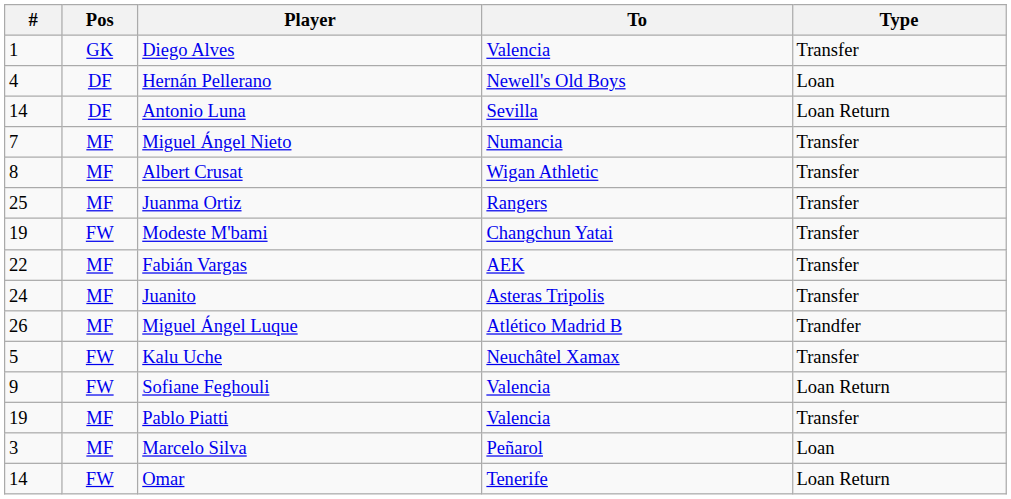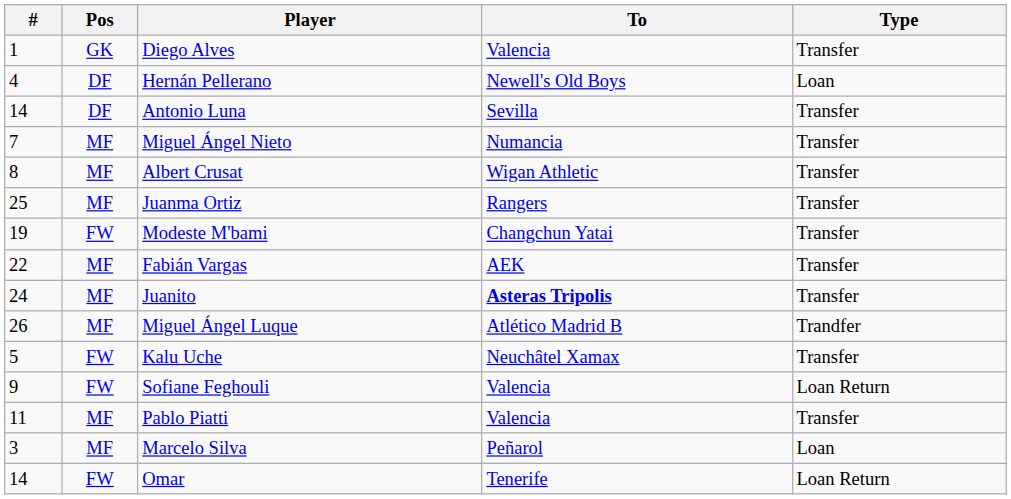 <table class="wikitable" style="width:65%; font-size:95%; text-align:left;">
 <tr>
 <th><strong>#</strong></th>
 <th><strong>Pos</strong></th>
 <th><strong>Player</strong></th>
 <th><strong>To</strong></th>
 <th><strong>Type</strong></th>
 </tr>
 <tr>
 <td>1</td>
 <td style="text-align:center;"><a href='#'>GK</a></td>
 <td> <a href='#'>Diego Alves</a></td>
 <td> <a href='#'>Valencia</a></td>
 <td>Transfer</td>
 </tr>
 <tr>
 <td>4</td>
 <td style="text-align:center;"><a href='#'>DF</a></td>
 <td> <a href='#'>Hernán Pellerano</a></td>
 <td> <a href='#'>Newell's Old Boys</a></td>
 <td>Loan</td>
 </tr>
 <tr>
 <td>14</td>
 <td style="text-align:center;"><a href='#'>DF</a></td>
 <td> <a href='#'>Antonio Luna</a></td>
 <td> <a href='#'>Sevilla</a></td>
-<td>Loan Return</td>
+<td>Transfer</td>
 </tr>
 <tr>
 <td>7</td>
 <td style="text-align:center;"><a href='#'>MF</a></td>
 <td> <a href='#'>Miguel Ángel Nieto</a></td>
 <td> <a href='#'>Numancia</a></td>
 <td>Transfer</td>
 </tr>
 <tr>
 <td>8</td>
 <td style="text-align:center;"><a href='#'>MF</a></td>
 <td> <a href='#'>Albert Crusat</a></td>
 <td> <a href='#'>Wigan Athletic</a></td>
 <td>Transfer</td>
 </tr>
 <tr>
 <td>25</td>
 <td style="text-align:center;"><a href='#'>MF</a></td>
 <td> <a href='#'>Juanma Ortiz</a></td>
 <td> <a href='#'>Rangers</a></td>
 <td>Transfer</td>
 </tr>
 <tr>
 <td>19</td>
 <td style="text-align:center;"><a href='#'>FW</a></td>
 <td> <a href='#'>Modeste M'bami</a></td>
 <td> <a href='#'>Changchun Yatai</a></td>
 <td>Transfer</td>
 </tr>
 <tr>
 <td>22</td>
 <td style="text-align:center;"><a href='#'>MF</a></td>
 <td> <a href='#'>Fabián Vargas</a></td>
 <td> <a href='#'>AEK</a></td>
 <td>Transfer</td>
 </tr>
 <tr>
 <td>24</td>
 <td style="text-align:center;"><a href='#'>MF</a></td>
 <td> <a href='#'>Juanito</a></td>
-<td> <a href='#'>Asteras Tripolis</a></td>
+<td><strong> <a href='#'>Asteras Tripolis</a></strong></td>
 <td>Transfer</td>
 </tr>
 <tr>
 <td>26</td>
 <td style="text-align:center;"><a href='#'>MF</a></td>
 <td> <a href='#'>Miguel Ángel Luque</a></td>
 <td> <a href='#'>Atlético Madrid B</a></td>
 <td>Trandfer</td>
 </tr>
 <tr>
 <td>5</td>
 <td style="text-align:center;"><a href='#'>FW</a></td>
 <td> <a href='#'>Kalu Uche</a></td>
 <td> <a href='#'>Neuchâtel Xamax</a></td>
 <td>Transfer</td>
 </tr>
 <tr>
 <td>9</td>
 <td style="text-align:center;"><a href='#'>FW</a></td>
 <td> <a href='#'>Sofiane Feghouli</a></td>
 <td> <a href='#'>Valencia</a></td>
 <td>Loan Return</td>
 </tr>
 <tr>
-<td>19</td>
+<td>11</td>
 <td style="text-align:center;"><a href='#'>MF</a></td>
 <td> <a href='#'>Pablo Piatti</a></td>
 <td> <a href='#'>Valencia</a></td>
 <td>Transfer</td>
 </tr>
 <tr>
 <td>3</td>
 <td style="text-align:center;"><a href='#'>MF</a></td>
 <td> <a href='#'>Marcelo Silva</a></td>
 <td> <a href='#'>Peñarol</a></td>
 <td>Loan</td>
 </tr>
 <tr>
 <td>14</td>
 <td style="text-align:center;"><a href='#'>FW</a></td>
 <td> <a href='#'>Omar</a></td>
 <td> <a href='#'>Tenerife</a></td>
 <td>Loan Return</td>
 </tr>
 </table>
